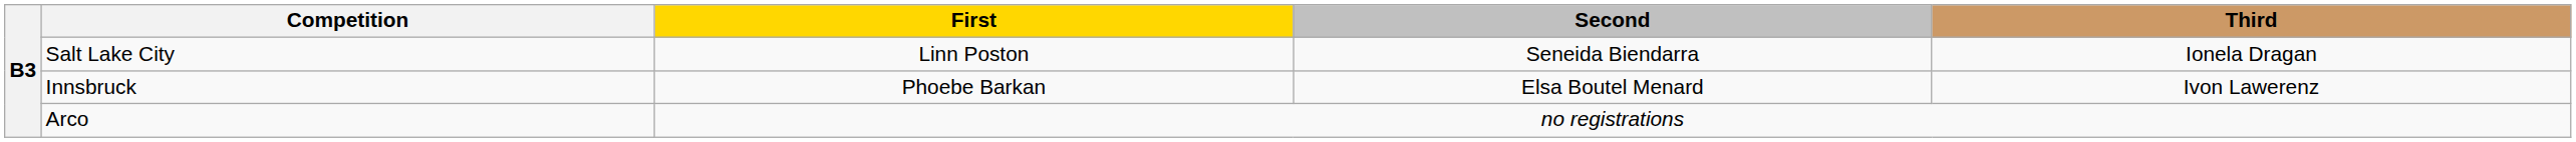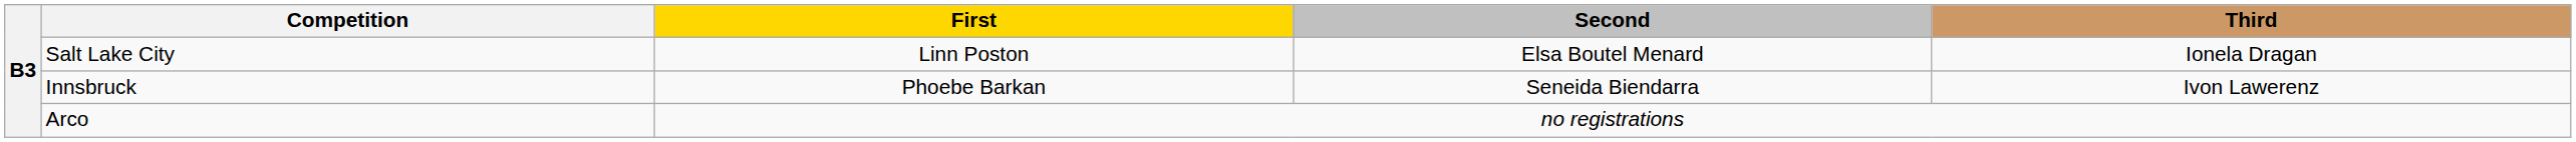 <table class="wikitable" style="text-align:center;">
 <tr>
 <th rowspan="4" width="1">B3</th>
 <th width="24%">Competition</th>
 <th width="25%" style="background: gold">First</th>
 <th width="25%" style="background: silver">Second</th>
 <th width="25%" style="background: #cc9966">Third</th>
 </tr>
 <tr>
 <td style="text-align:left"> Salt Lake City</td>
 <td> Linn Poston</td>
-<td> Seneida Biendarra</td>
+<td> Elsa Boutel Menard</td>
 <td> Ionela Dragan</td>
 </tr>
 <tr>
 <td style="text-align:left"> Innsbruck</td>
 <td> Phoebe Barkan</td>
-<td> Elsa Boutel Menard</td>
+<td> Seneida Biendarra</td>
 <td> Ivon Lawerenz</td>
 </tr>
 <tr>
 <td style="text-align:left"> Arco</td>
 <td colspan="3"><em>no registrations</em></td>
 </tr>
 </table>
